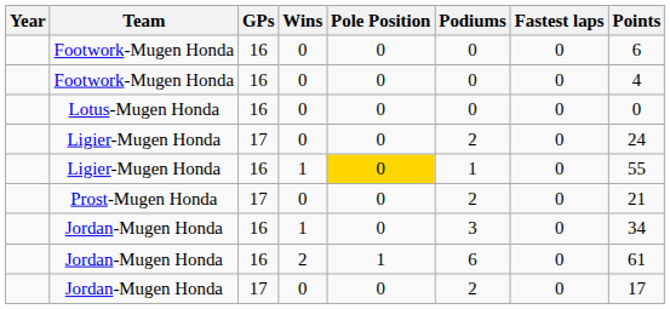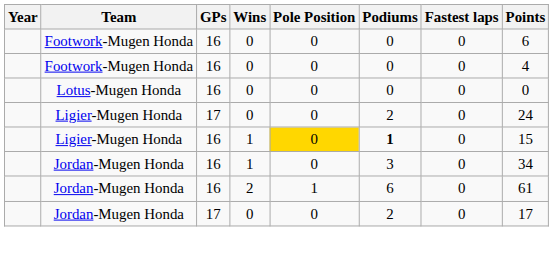 <table class="wikitable" style="text-align:center; font-size:95%">
 <tr>
 <th>Year</th>
 <th>Team</th>
 <th>GPs</th>
 <th>Wins</th>
 <th>Pole Position</th>
 <th>Podiums</th>
 <th>Fastest laps</th>
 <th>Points</th>
 </tr>
 <tr>
 <td></td>
 <td><a href='#'>Footwork</a>-Mugen Honda</td>
 <td>16</td>
 <td>0</td>
 <td>0</td>
 <td>0</td>
 <td>0</td>
 <td>6</td>
 </tr>
 <tr>
 <td></td>
 <td><a href='#'>Footwork</a>-Mugen Honda</td>
 <td>16</td>
 <td>0</td>
 <td>0</td>
 <td>0</td>
 <td>0</td>
 <td>4</td>
 </tr>
 <tr>
 <td></td>
 <td><a href='#'>Lotus</a>-Mugen Honda</td>
 <td>16</td>
 <td>0</td>
 <td>0</td>
 <td>0</td>
 <td>0</td>
 <td>0</td>
 </tr>
 <tr>
 <td></td>
 <td><a href='#'>Ligier</a>-Mugen Honda</td>
 <td>17</td>
 <td>0</td>
 <td>0</td>
 <td>2</td>
 <td>0</td>
 <td>24</td>
 </tr>
 <tr>
 <td></td>
 <td><a href='#'>Ligier</a>-Mugen Honda</td>
 <td>16</td>
 <td>1</td>
 <td style="background: gold;">0</td>
-<td>1</td>
+<td><strong>1</strong></td>
 <td>0</td>
-<td>55</td>
-</tr>
-<tr>
-<td></td>
-<td><a href='#'>Prost</a>-Mugen Honda</td>
-<td>17</td>
-<td>0</td>
-<td>0</td>
-<td>2</td>
-<td>0</td>
-<td>21</td>
+<td>15</td>
 </tr>
 <tr>
 <td></td>
 <td><a href='#'>Jordan</a>-Mugen Honda</td>
 <td>16</td>
 <td>1</td>
 <td>0</td>
 <td>3</td>
 <td>0</td>
 <td>34</td>
 </tr>
 <tr>
 <td></td>
 <td><a href='#'>Jordan</a>-Mugen Honda</td>
 <td>16</td>
 <td>2</td>
 <td>1</td>
 <td>6</td>
 <td>0</td>
 <td>61</td>
 </tr>
 <tr>
 <td></td>
 <td><a href='#'>Jordan</a>-Mugen Honda</td>
 <td>17</td>
 <td>0</td>
 <td>0</td>
 <td>2</td>
 <td>0</td>
 <td>17</td>
 </tr>
 </table>
